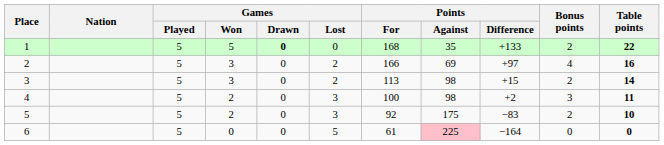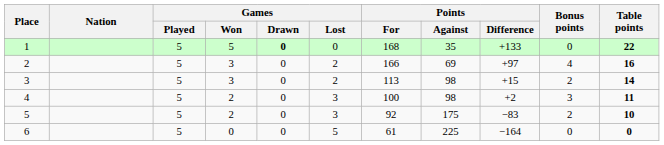 <table class="wikitable" style="text-align:center">
 <tr>
 <th rowspan=2 width="6%">Place</th>
 <th rowspan=2 width="14%">Nation</th>
 <th colspan=4 width="28%">Games</th>
 <th colspan=3 width="24%">Points</th>
 <th rowspan=2 width="8%">Bonus<br>points</th>
 <th rowspan=2 width="8%">Table<br>points</th>
 </tr>
 <tr>
 <th width="7%">Played</th>
 <th width="7%">Won</th>
 <th width="7%">Drawn</th>
 <th width="7%">Lost</th>
 <th width="8%">For</th>
 <th width="8%">Against</th>
 <th width="8%">Difference</th>
 </tr>
 <tr bgcolor="#ccffcc">
 <td>1</td>
 <td align=left></td>
 <td>5</td>
 <td>5</td>
 <td><strong>0</strong></td>
 <td>0</td>
 <td>168</td>
 <td>35</td>
 <td>+133</td>
-<td>2</td>
+<td>0</td>
 <td><strong>22</strong></td>
 </tr>
 <tr>
 <td>2</td>
 <td align=left></td>
 <td>5</td>
 <td>3</td>
 <td>0</td>
 <td>2</td>
 <td>166</td>
 <td>69</td>
 <td>+97</td>
 <td>4</td>
 <td><strong>16</strong></td>
 </tr>
 <tr>
 <td>3</td>
 <td align=left></td>
 <td>5</td>
 <td>3</td>
 <td>0</td>
 <td>2</td>
 <td>113</td>
 <td>98</td>
 <td>+15</td>
 <td>2</td>
 <td><strong>14</strong></td>
 </tr>
 <tr>
 <td>4</td>
 <td align=left></td>
 <td>5</td>
 <td>2</td>
 <td>0</td>
 <td>3</td>
 <td>100</td>
 <td>98</td>
 <td>+2</td>
 <td>3</td>
 <td><strong>11</strong></td>
 </tr>
 <tr>
 <td>5</td>
 <td align=left></td>
 <td>5</td>
 <td>2</td>
 <td>0</td>
 <td>3</td>
 <td>92</td>
 <td>175</td>
 <td>−83</td>
 <td>2</td>
 <td><strong>10</strong></td>
 </tr>
 <tr>
 <td>6</td>
 <td align=left></td>
 <td>5</td>
 <td>0</td>
 <td>0</td>
 <td>5</td>
 <td>61</td>
-<td style="background: pink;">225</td>
+<td>225</td>
 <td>−164</td>
 <td>0</td>
 <td><strong>0</strong></td>
 </tr>
 </table>
